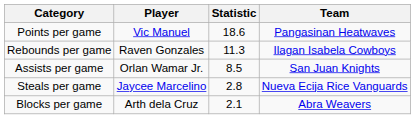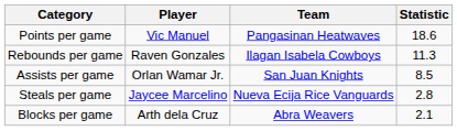 <table class="wikitable sortable" style="text-align:center">
 <tr>
 <th>Category</th>
 <th>Player</th>
+<th>Team</th>
 <th>Statistic</th>
-<th>Team</th>
 </tr>
 <tr>
 <td>Points per game</td>
 <td><a href='#'>Vic Manuel</a></td>
+<td><a href='#'>Pangasinan Heatwaves</a></td>
 <td>18.6</td>
-<td><a href='#'>Pangasinan Heatwaves</a></td>
 </tr>
 <tr>
 <td>Rebounds per game</td>
 <td>Raven Gonzales</td>
+<td><a href='#'>Ilagan Isabela Cowboys</a></td>
 <td>11.3</td>
-<td><a href='#'>Ilagan Isabela Cowboys</a></td>
 </tr>
 <tr>
 <td>Assists per game</td>
 <td>Orlan Wamar Jr.</td>
+<td><a href='#'>San Juan Knights</a></td>
 <td>8.5</td>
-<td><a href='#'>San Juan Knights</a></td>
 </tr>
 <tr>
 <td>Steals per game</td>
 <td><a href='#'>Jaycee Marcelino</a></td>
+<td><a href='#'>Nueva Ecija Rice Vanguards</a></td>
 <td>2.8</td>
-<td><a href='#'>Nueva Ecija Rice Vanguards</a></td>
 </tr>
 <tr>
 <td>Blocks per game</td>
 <td>Arth dela Cruz</td>
+<td><a href='#'>Abra Weavers</a></td>
 <td>2.1<br></td>
-<td><a href='#'>Abra Weavers</a></td>
 </tr>
 </table>
